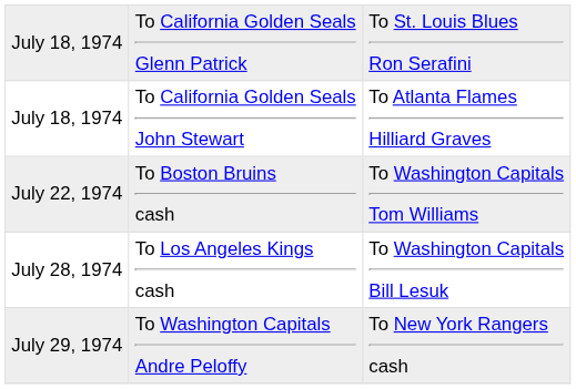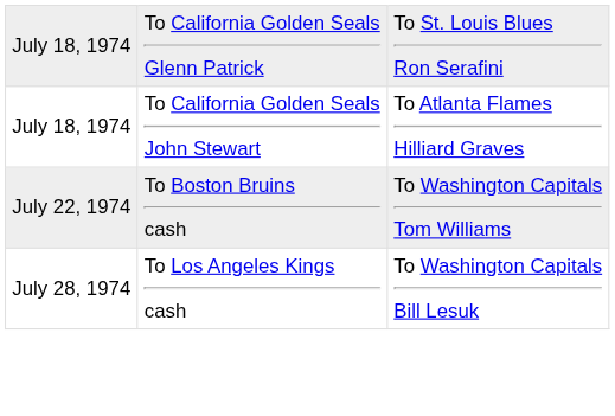 <table border=1 style="border-collapse:collapse" bordercolor="#DFDFDF"  cellpadding="5">
 <tr bgcolor="#eeeeee">
 <td>July 18, 1974</td>
 <td valign="top">To <a href='#'>California Golden Seals</a><hr><a href='#'>Glenn Patrick</a></td>
 <td valign="top">To <a href='#'>St. Louis Blues</a><hr><a href='#'>Ron Serafini</a></td>
 </tr>
 <tr>
 <td>July 18, 1974</td>
 <td valign="top">To <a href='#'>California Golden Seals</a><hr><a href='#'>John Stewart</a></td>
 <td valign="top">To <a href='#'>Atlanta Flames</a><hr><a href='#'>Hilliard Graves</a></td>
 </tr>
 <tr bgcolor="#eeeeee">
 <td>July 22, 1974</td>
 <td valign="top">To <a href='#'>Boston Bruins</a><hr>cash</td>
 <td valign="top">To <a href='#'>Washington Capitals</a><hr><a href='#'>Tom Williams</a></td>
 </tr>
 <tr>
 <td>July 28, 1974</td>
 <td valign="top">To <a href='#'>Los Angeles Kings</a><hr>cash</td>
 <td valign="top">To <a href='#'>Washington Capitals</a><hr><a href='#'>Bill Lesuk</a></td>
 </tr>
-<tr bgcolor="#eeeeee">
-<td>July 29, 1974</td>
-<td valign="top">To <a href='#'>Washington Capitals</a><hr><a href='#'>Andre Peloffy</a></td>
-<td valign="top">To <a href='#'>New York Rangers</a><hr>cash</td>
-</tr>
 <tr>
 </tr>
 </table>
